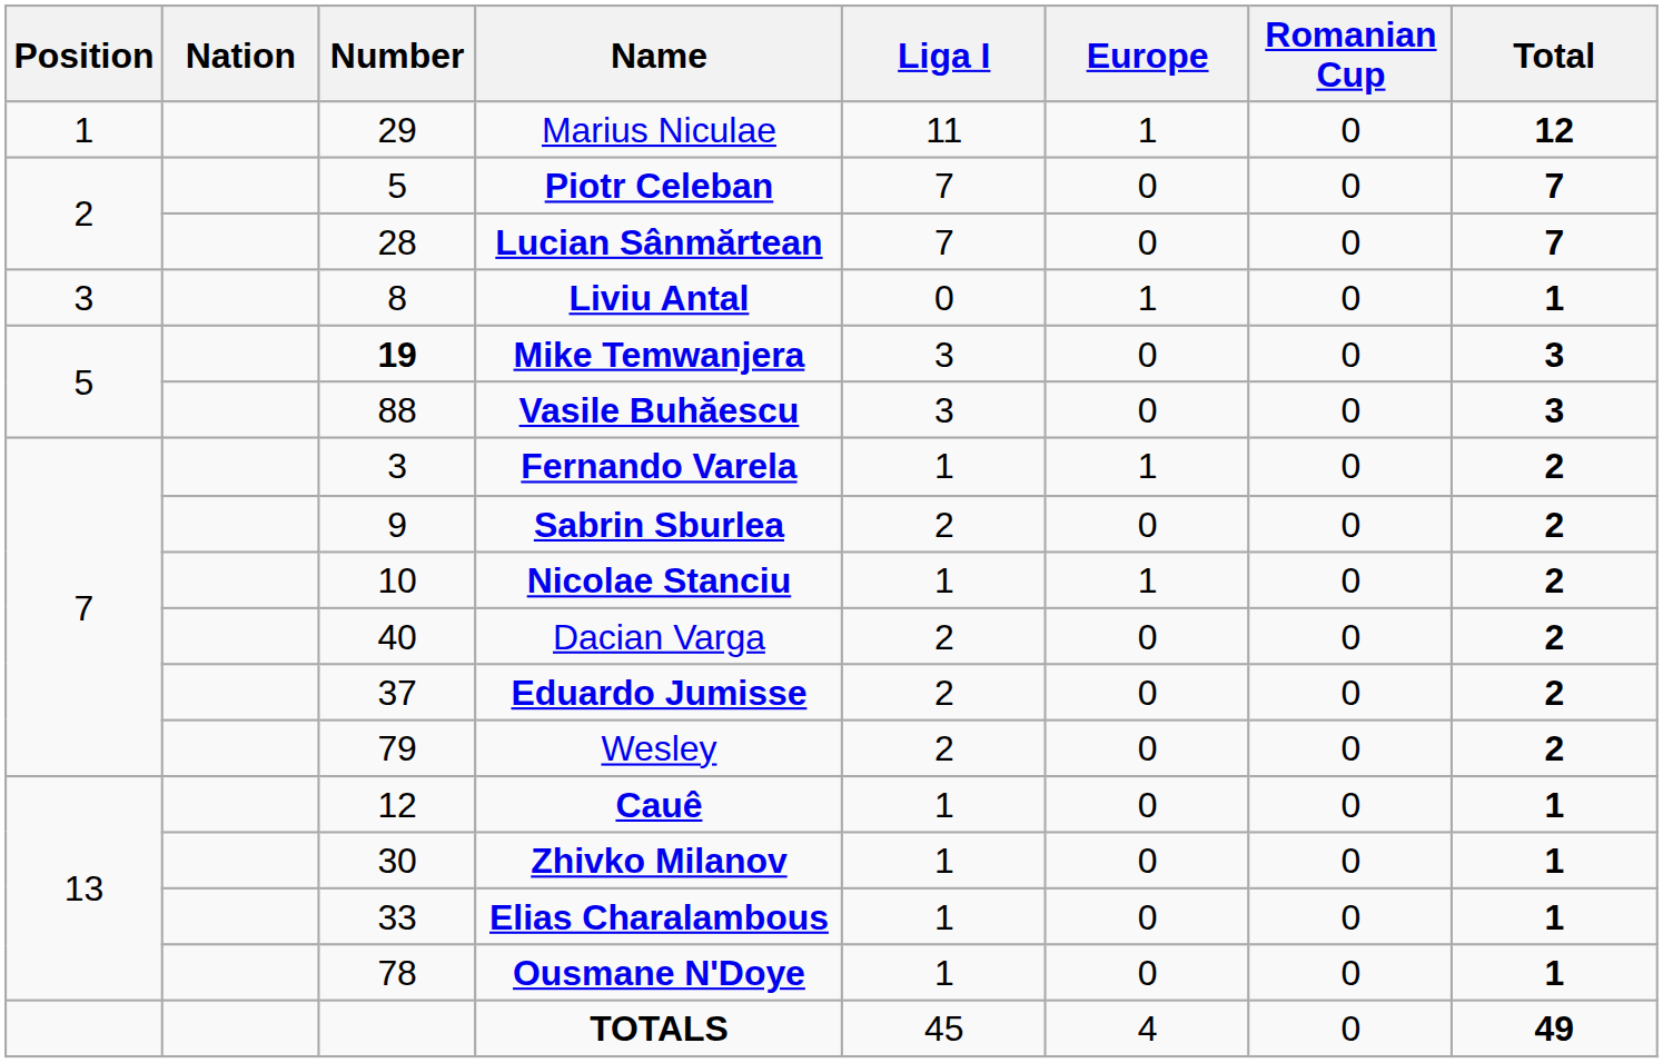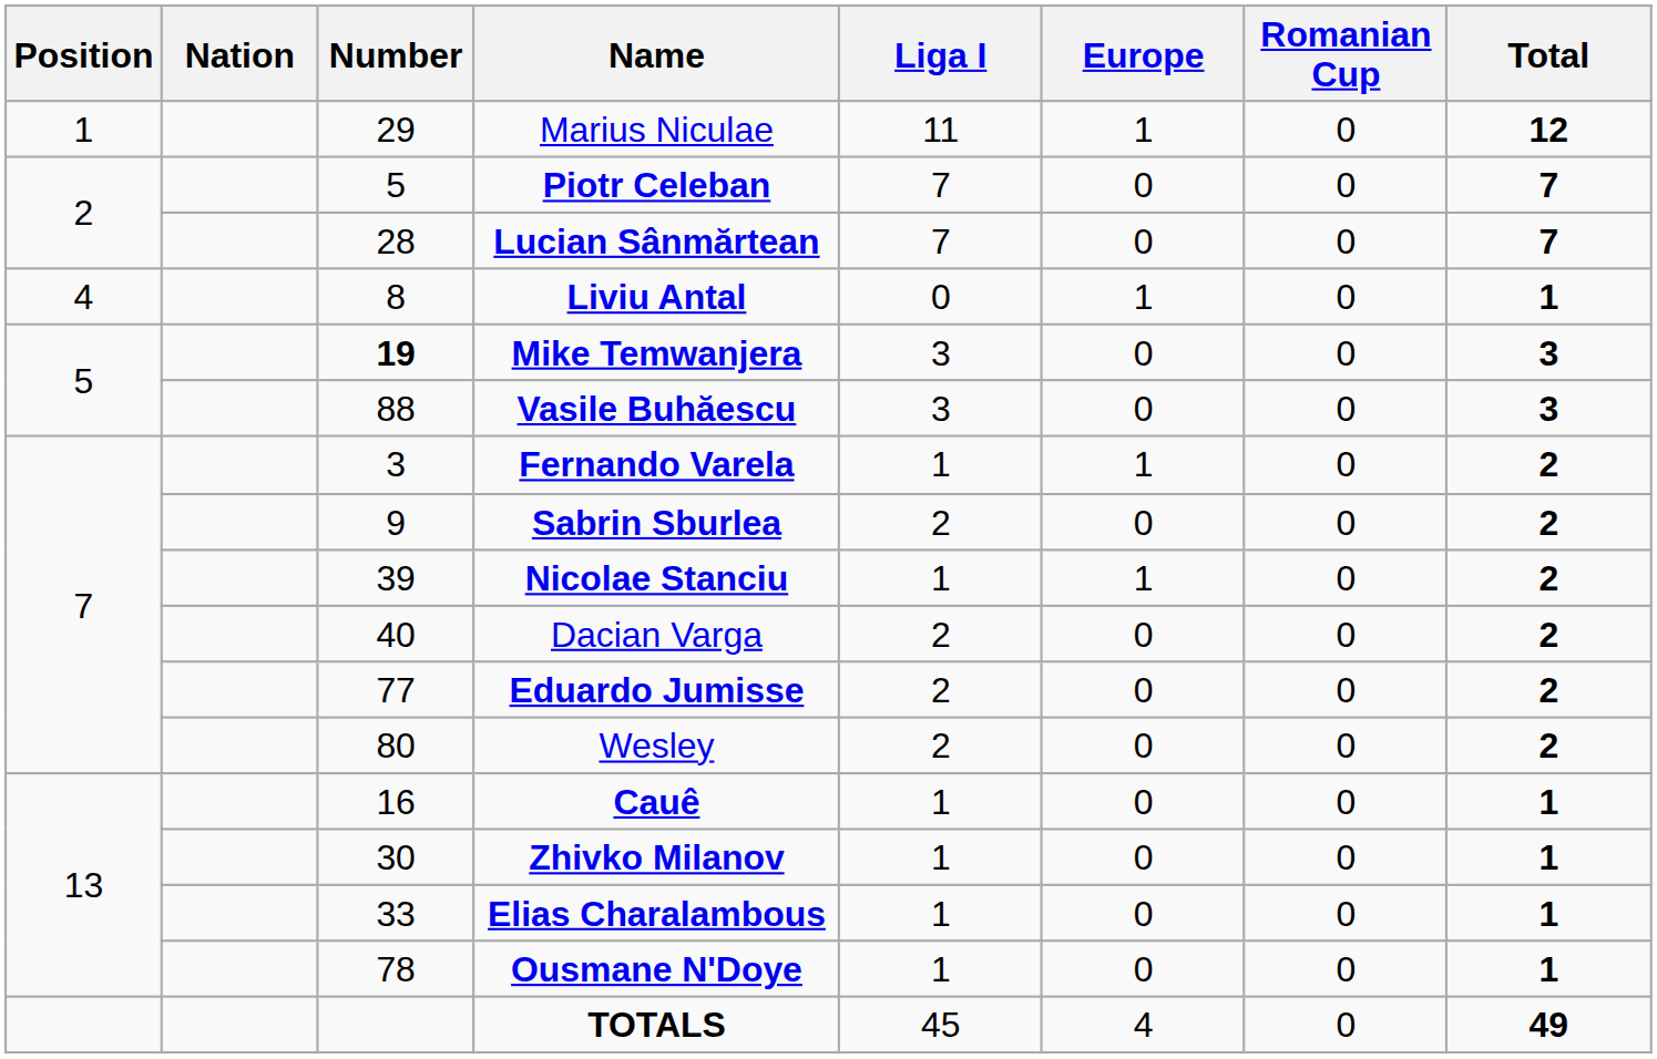 <table class="wikitable" style="font-size: 95%; text-align: center;">
 <tr>
 <th width=60>Position</th>
 <th width=60>Nation</th>
 <th width=60>Number</th>
 <th width=150>Name</th>
 <th width=80><a href='#'>Liga I</a></th>
 <th width=80><a href='#'>Europe</a></th>
 <th width=80><a href='#'>Romanian Cup</a></th>
 <th width=80>Total</th>
 </tr>
 <tr>
 <td>1</td>
 <td></td>
 <td>29</td>
 <td><a href='#'>Marius Niculae</a></td>
 <td>11</td>
 <td>1</td>
 <td>0</td>
 <td><strong>12</strong></td>
 </tr>
 <tr>
 <td rowspan=2>2</td>
 <td></td>
 <td>5</td>
 <td><strong><a href='#'>Piotr Celeban</a></strong></td>
 <td>7</td>
 <td>0</td>
 <td>0</td>
 <td><strong>7</strong></td>
 </tr>
 <tr>
 <td></td>
 <td>28</td>
 <td><strong><a href='#'>Lucian Sânmărtean</a></strong></td>
 <td>7</td>
 <td>0</td>
 <td>0</td>
 <td><strong>7</strong></td>
 </tr>
 <tr>
-<td>3</td>
+<td>4</td>
 <td></td>
 <td>8</td>
 <td><strong><a href='#'>Liviu Antal</a></strong></td>
 <td>0</td>
 <td>1</td>
 <td>0</td>
 <td><strong>1</strong></td>
 </tr>
 <tr>
 <td rowspan=2>5</td>
 <td></td>
 <td><strong>19</strong></td>
 <td><strong><a href='#'>Mike Temwanjera</a></strong></td>
 <td>3</td>
 <td>0</td>
 <td>0</td>
 <td><strong>3</strong></td>
 </tr>
 <tr>
 <td></td>
 <td>88</td>
 <td><strong><a href='#'>Vasile Buhăescu</a></strong></td>
 <td>3</td>
 <td>0</td>
 <td>0</td>
 <td><strong>3</strong></td>
 </tr>
 <tr>
 <td rowspan=6>7</td>
 <td></td>
 <td>3</td>
 <td><strong><a href='#'>Fernando Varela</a></strong></td>
 <td>1</td>
 <td>1</td>
 <td>0</td>
 <td><strong>2</strong></td>
 </tr>
 <tr>
 <td></td>
 <td>9</td>
 <td><strong><a href='#'>Sabrin Sburlea</a></strong></td>
 <td>2</td>
 <td>0</td>
 <td>0</td>
 <td><strong>2</strong></td>
 </tr>
 <tr>
 <td></td>
-<td>10</td>
+<td>39</td>
 <td><strong><a href='#'>Nicolae Stanciu</a></strong></td>
 <td>1</td>
 <td>1</td>
 <td>0</td>
 <td><strong>2</strong></td>
 </tr>
 <tr>
 <td></td>
 <td>40</td>
 <td><a href='#'>Dacian Varga</a></td>
 <td>2</td>
 <td>0</td>
 <td>0</td>
 <td><strong>2</strong></td>
 </tr>
 <tr>
 <td></td>
-<td>37</td>
+<td>77</td>
 <td><strong><a href='#'>Eduardo Jumisse</a></strong></td>
 <td>2</td>
 <td>0</td>
 <td>0</td>
 <td><strong>2</strong></td>
 </tr>
 <tr>
 <td></td>
-<td>79</td>
+<td>80</td>
 <td><a href='#'>Wesley</a></td>
 <td>2</td>
 <td>0</td>
 <td>0</td>
 <td><strong>2</strong></td>
 </tr>
 <tr>
 <td rowspan=4>13</td>
 <td></td>
-<td>12</td>
+<td>16</td>
 <td><strong><a href='#'>Cauê</a></strong></td>
 <td>1</td>
 <td>0</td>
 <td>0</td>
 <td><strong>1</strong></td>
 </tr>
 <tr>
 <td></td>
 <td>30</td>
 <td><strong><a href='#'>Zhivko Milanov</a></strong></td>
 <td>1</td>
 <td>0</td>
 <td>0</td>
 <td><strong>1</strong></td>
 </tr>
 <tr>
 <td></td>
 <td>33</td>
 <td><strong><a href='#'>Elias Charalambous</a></strong></td>
 <td>1</td>
 <td>0</td>
 <td>0</td>
 <td><strong>1</strong></td>
 </tr>
 <tr>
 <td></td>
 <td>78</td>
 <td><strong><a href='#'>Ousmane N'Doye</a></strong></td>
 <td>1</td>
 <td>0</td>
 <td>0</td>
 <td><strong>1</strong></td>
 </tr>
 <tr>
 <td></td>
 <td></td>
 <td></td>
 <td><strong>TOTALS</strong></td>
 <td>45</td>
 <td>4</td>
 <td>0</td>
 <td><strong>49</strong></td>
 </tr>
 </table>
